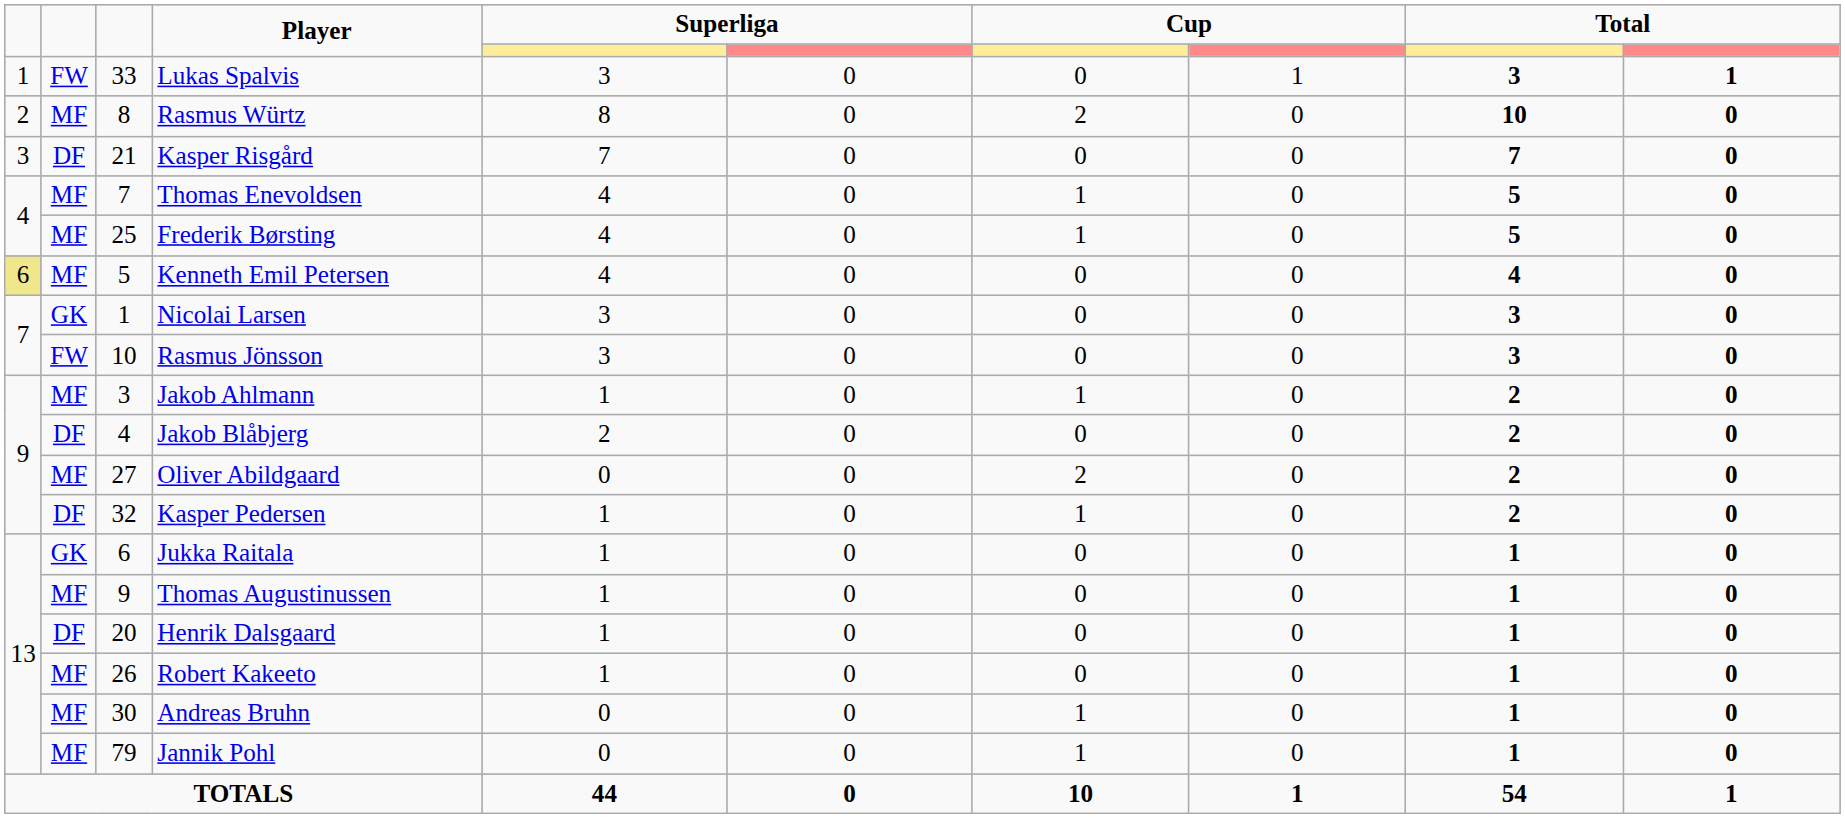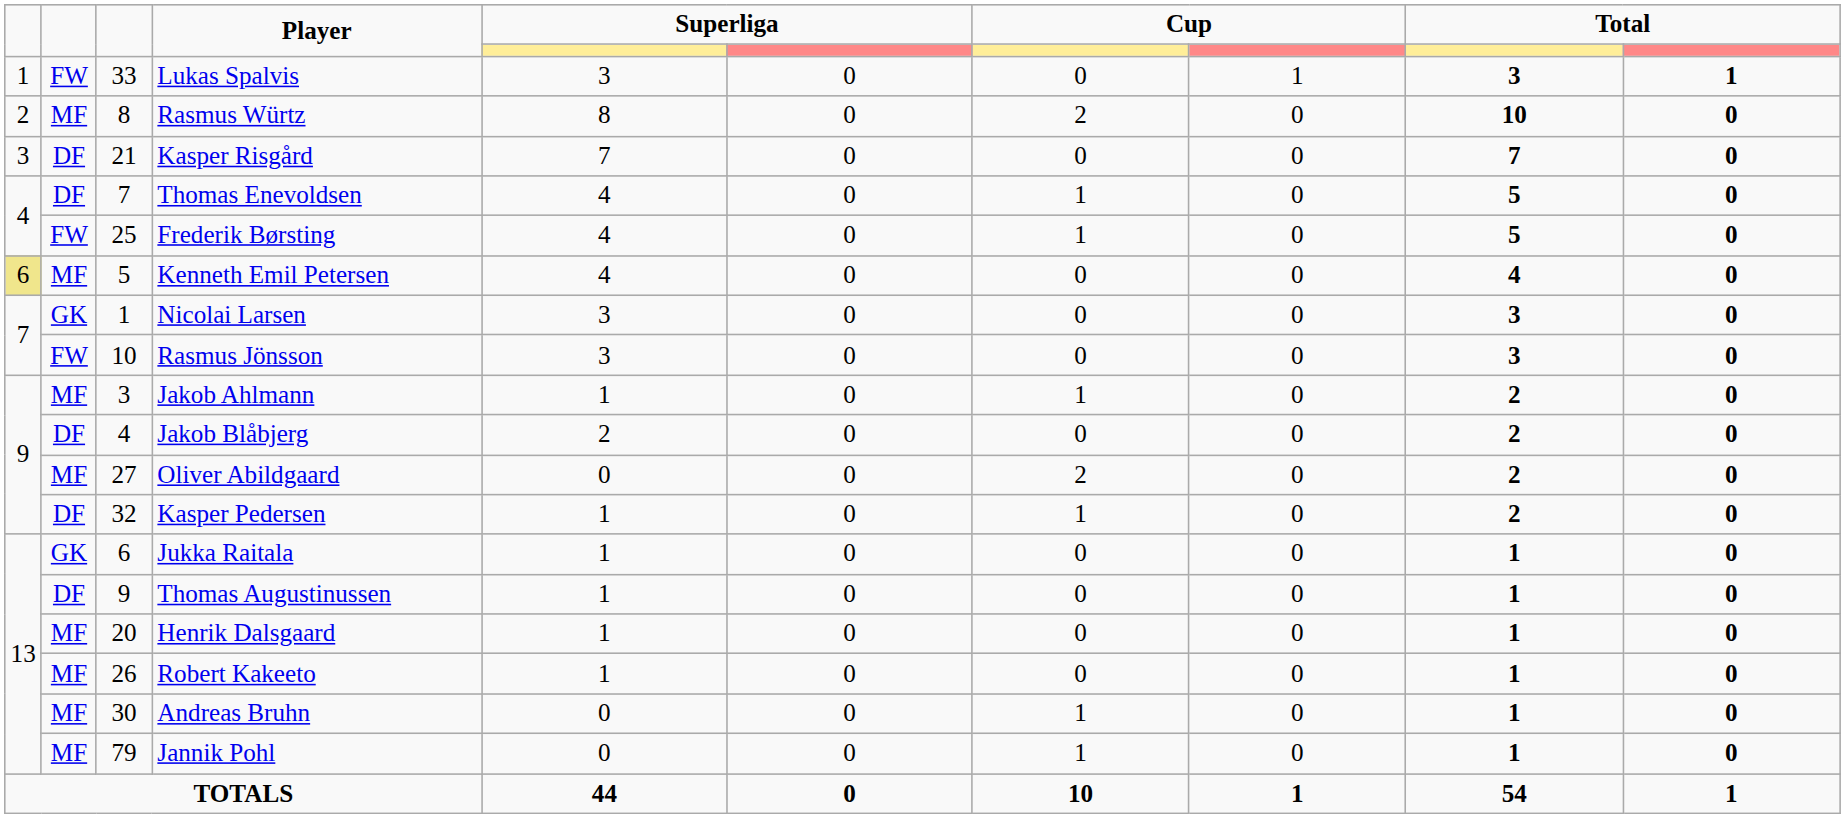 <table class="wikitable" style="text-align:center;">
 <tr>
 <td rowspan="2"  style="width:2%;"><strong></strong></td>
 <td rowspan="2"  style="width:3%;"><strong></strong></td>
 <td rowspan="2"  style="width:3%;"><strong></strong></td>
 <td rowspan="2"  style="width:18%;"><strong>Player</strong></td>
 <td colspan="2"><strong>Superliga</strong></td>
 <td colspan="2"><strong>Cup</strong></td>
 <td colspan="2"><strong>Total</strong></td>
 </tr>
 <tr>
 <th style="width:25px; background:#fe9;"></th>
 <th style="width:25px; background:#ff8888;"></th>
 <th style="width:25px; background:#fe9;"></th>
 <th style="width:25px; background:#ff8888;"></th>
 <th style="width:25px; background:#fe9;"></th>
 <th style="width:25px; background:#ff8888;"></th>
 </tr>
 <tr>
 <td rowspan=1>1</td>
 <td><a href='#'>FW</a></td>
 <td>33</td>
 <td align=left> <a href='#'>Lukas Spalvis</a></td>
 <td>3</td>
 <td>0</td>
 <td>0</td>
 <td>1</td>
 <td><strong>3</strong></td>
 <td><strong>1</strong></td>
 </tr>
 <tr>
 <td rowspan=1>2</td>
 <td><a href='#'>MF</a></td>
 <td>8</td>
 <td align=left> <a href='#'>Rasmus Würtz</a></td>
 <td>8</td>
 <td>0</td>
 <td>2</td>
 <td>0</td>
 <td><strong>10</strong></td>
 <td><strong>0</strong></td>
 </tr>
 <tr>
 <td rowspan=1>3</td>
 <td><a href='#'>DF</a></td>
 <td>21</td>
 <td align=left> <a href='#'>Kasper Risgård</a></td>
 <td>7</td>
 <td>0</td>
 <td>0</td>
 <td>0</td>
 <td><strong>7</strong></td>
 <td><strong>0</strong></td>
 </tr>
 <tr>
 <td rowspan=2>4</td>
-<td><a href='#'>MF</a></td>
+<td><a href='#'>DF</a></td>
 <td>7</td>
 <td align=left> <a href='#'>Thomas Enevoldsen</a></td>
 <td>4</td>
 <td>0</td>
 <td>1</td>
 <td>0</td>
 <td><strong>5</strong></td>
 <td><strong>0</strong></td>
 </tr>
 <tr>
-<td><a href='#'>MF</a></td>
+<td><a href='#'>FW</a></td>
 <td>25</td>
 <td align=left> <a href='#'>Frederik Børsting</a></td>
 <td>4</td>
 <td>0</td>
 <td>1</td>
 <td>0</td>
 <td><strong>5</strong></td>
 <td><strong>0</strong></td>
 </tr>
 <tr>
 <td rowspan=1 style="background: khaki;">6</td>
 <td><a href='#'>MF</a></td>
 <td>5</td>
 <td align=left> <a href='#'>Kenneth Emil Petersen</a></td>
 <td>4</td>
 <td>0</td>
 <td>0</td>
 <td>0</td>
 <td><strong>4</strong></td>
 <td><strong>0</strong></td>
 </tr>
 <tr>
 <td rowspan=2>7</td>
 <td><a href='#'>GK</a></td>
 <td>1</td>
 <td align=left> <a href='#'>Nicolai Larsen</a></td>
 <td>3</td>
 <td>0</td>
 <td>0</td>
 <td>0</td>
 <td><strong>3</strong></td>
 <td><strong>0</strong></td>
 </tr>
 <tr>
 <td><a href='#'>FW</a></td>
 <td>10</td>
 <td align=left> <a href='#'>Rasmus Jönsson</a></td>
 <td>3</td>
 <td>0</td>
 <td>0</td>
 <td>0</td>
 <td><strong>3</strong></td>
 <td><strong>0</strong></td>
 </tr>
 <tr>
 <td rowspan=4>9</td>
 <td><a href='#'>MF</a></td>
 <td>3</td>
 <td align=left> <a href='#'>Jakob Ahlmann</a></td>
 <td>1</td>
 <td>0</td>
 <td>1</td>
 <td>0</td>
 <td><strong>2</strong></td>
 <td><strong>0</strong></td>
 </tr>
 <tr>
 <td><a href='#'>DF</a></td>
 <td>4</td>
 <td align=left> <a href='#'>Jakob Blåbjerg</a></td>
 <td>2</td>
 <td>0</td>
 <td>0</td>
 <td>0</td>
 <td><strong>2</strong></td>
 <td><strong>0</strong></td>
 </tr>
 <tr>
 <td><a href='#'>MF</a></td>
 <td>27</td>
 <td align=left> <a href='#'>Oliver Abildgaard</a></td>
 <td>0</td>
 <td>0</td>
 <td>2</td>
 <td>0</td>
 <td><strong>2</strong></td>
 <td><strong>0</strong></td>
 </tr>
 <tr>
 <td><a href='#'>DF</a></td>
 <td>32</td>
 <td align=left> <a href='#'>Kasper Pedersen</a></td>
 <td>1</td>
 <td>0</td>
 <td>1</td>
 <td>0</td>
 <td><strong>2</strong></td>
 <td><strong>0</strong></td>
 </tr>
 <tr>
 <td rowspan=6>13</td>
 <td><a href='#'>GK</a></td>
 <td>6</td>
 <td align=left> <a href='#'>Jukka Raitala</a></td>
 <td>1</td>
 <td>0</td>
 <td>0</td>
 <td>0</td>
 <td><strong>1</strong></td>
 <td><strong>0</strong></td>
 </tr>
 <tr>
-<td><a href='#'>MF</a></td>
+<td><a href='#'>DF</a></td>
 <td>9</td>
 <td align=left> <a href='#'>Thomas Augustinussen</a></td>
 <td>1</td>
 <td>0</td>
 <td>0</td>
 <td>0</td>
 <td><strong>1</strong></td>
 <td><strong>0</strong></td>
 </tr>
 <tr>
-<td><a href='#'>DF</a></td>
+<td><a href='#'>MF</a></td>
 <td>20</td>
 <td align=left> <a href='#'>Henrik Dalsgaard</a></td>
 <td>1</td>
 <td>0</td>
 <td>0</td>
 <td>0</td>
 <td><strong>1</strong></td>
 <td><strong>0</strong></td>
 </tr>
 <tr>
 <td><a href='#'>MF</a></td>
 <td>26</td>
 <td align=left> <a href='#'>Robert Kakeeto</a></td>
 <td>1</td>
 <td>0</td>
 <td>0</td>
 <td>0</td>
 <td><strong>1</strong></td>
 <td><strong>0</strong></td>
 </tr>
 <tr>
 <td><a href='#'>MF</a></td>
 <td>30</td>
 <td align=left> <a href='#'>Andreas Bruhn</a></td>
 <td>0</td>
 <td>0</td>
 <td>1</td>
 <td>0</td>
 <td><strong>1</strong></td>
 <td><strong>0</strong></td>
 </tr>
 <tr>
 <td><a href='#'>MF</a></td>
 <td>79</td>
 <td align=left> <a href='#'>Jannik Pohl</a></td>
 <td>0</td>
 <td>0</td>
 <td>1</td>
 <td>0</td>
 <td><strong>1</strong></td>
 <td><strong>0</strong></td>
 </tr>
 <tr>
 <td colspan="4"><strong>TOTALS</strong></td>
 <td><strong>44</strong></td>
 <td><strong>0</strong></td>
 <td><strong>10</strong></td>
 <td><strong>1</strong></td>
 <td><strong>54</strong></td>
 <td><strong>1</strong></td>
 </tr>
 </table>
